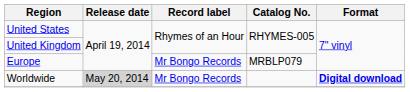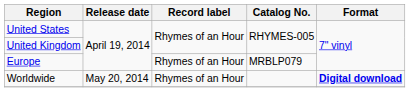 <table class="wikitable">
 <tr>
 <th align="left">Region</th>
 <th align="left">Release date</th>
 <th align="left">Record label</th>
 <th align="left">Catalog No.</th>
 <th align="left">Format</th>
 </tr>
 <tr>
 <td><a href='#'>United States</a></td>
 <td rowspan="3">April 19, 2014</td>
 <td rowspan="2">Rhymes of an Hour</td>
 <td rowspan="2">RHYMES-005</td>
 <td rowspan="3"><a href='#'>7" vinyl</a></td>
 </tr>
 <tr>
 <td><a href='#'>United Kingdom</a></td>
 </tr>
 <tr>
 <td><a href='#'>Europe</a></td>
-<td><a href='#'>Mr Bongo Records</a></td>
+<td>Rhymes of an Hour</td>
 <td>MRBLP079</td>
 </tr>
 <tr>
 <td>Worldwide</td>
-<td style="background: lightgrey;">May 20, 2014</td>
-<td><a href='#'>Mr Bongo Records</a></td>
+<td>May 20, 2014</td>
+<td>Rhymes of an Hour</td>
 <td></td>
 <td><strong><a href='#'>Digital download</a></strong></td>
 </tr>
 <tr>
 </tr>
 </table>
